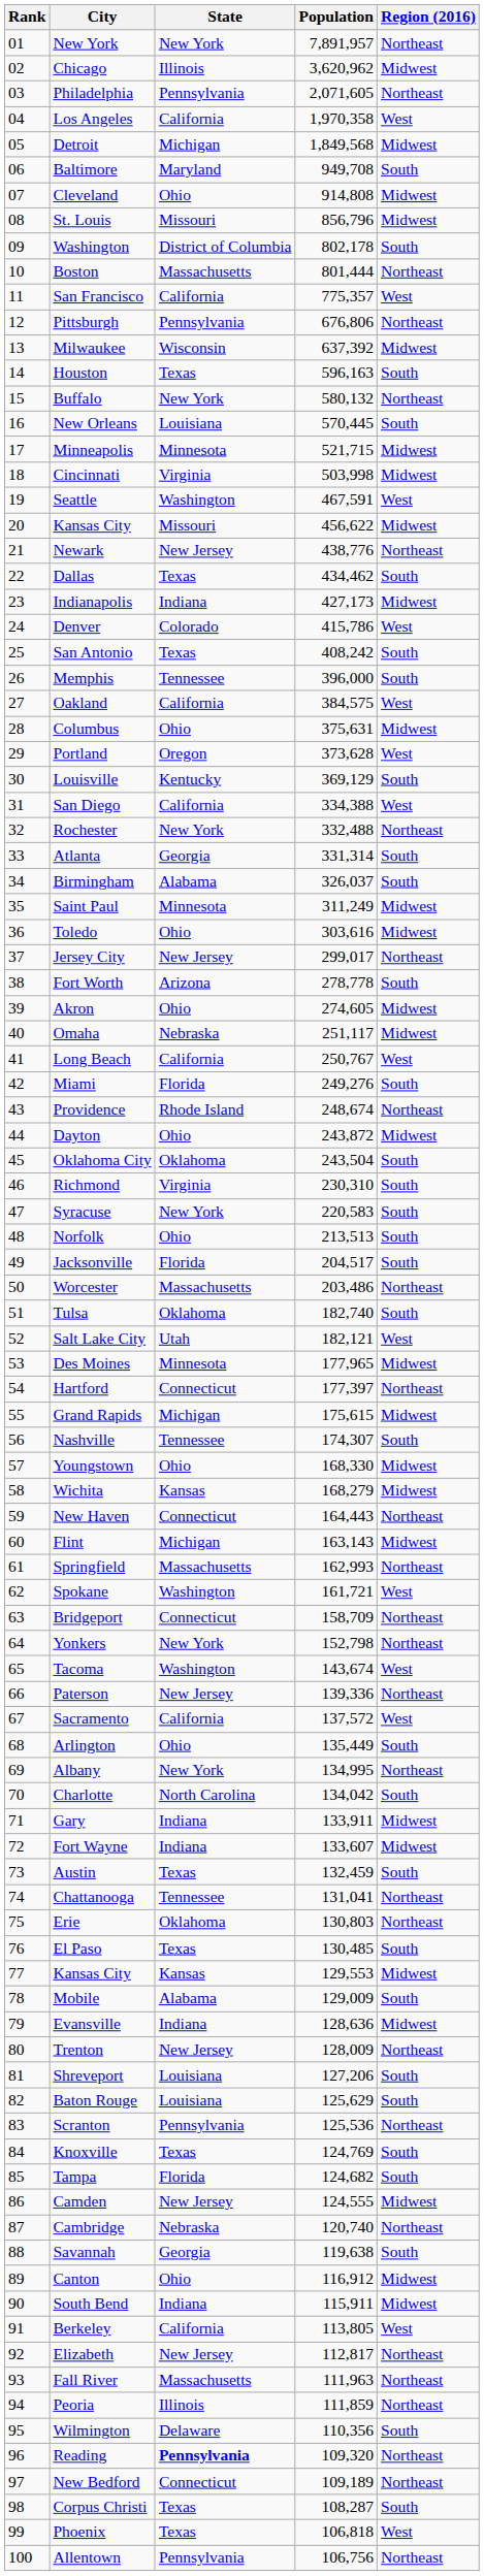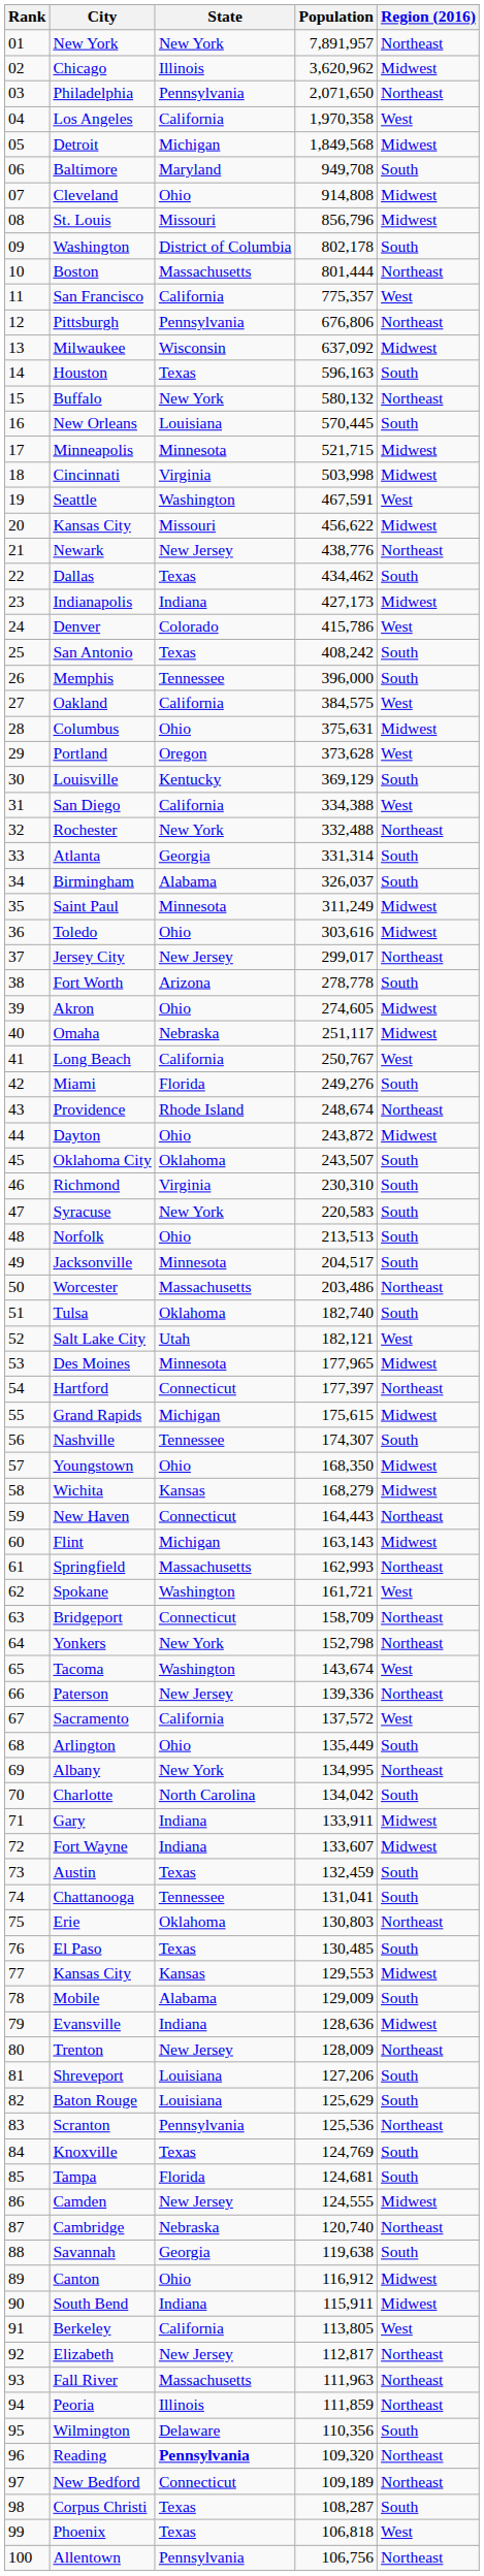 <table class="wikitable sortable">
 <tr>
 <th>Rank</th>
 <th>City</th>
 <th>State</th>
 <th>Population</th>
 <th><a href='#'>Region (2016)</a></th>
 </tr>
 <tr>
 <td>01</td>
 <td><a href='#'>New York</a></td>
 <td><a href='#'>New York</a></td>
 <td align=right>7,891,957</td>
 <td><a href='#'>Northeast</a></td>
 </tr>
 <tr>
 <td>02</td>
 <td><a href='#'>Chicago</a></td>
 <td><a href='#'>Illinois</a></td>
 <td align=right>3,620,962</td>
 <td><a href='#'>Midwest</a></td>
 </tr>
 <tr>
 <td>03</td>
 <td><a href='#'>Philadelphia</a></td>
 <td><a href='#'>Pennsylvania</a></td>
-<td align=right>2,071,605</td>
+<td align=right>2,071,650</td>
 <td><a href='#'>Northeast</a></td>
 </tr>
 <tr>
 <td>04</td>
 <td><a href='#'>Los Angeles</a></td>
 <td><a href='#'>California</a></td>
 <td align=right>1,970,358</td>
 <td><a href='#'>West</a></td>
 </tr>
 <tr>
 <td>05</td>
 <td><a href='#'>Detroit</a></td>
 <td><a href='#'>Michigan</a></td>
 <td align=right>1,849,568</td>
 <td><a href='#'>Midwest</a></td>
 </tr>
 <tr>
 <td>06</td>
 <td><a href='#'>Baltimore</a></td>
 <td><a href='#'>Maryland</a></td>
 <td align=right>949,708</td>
 <td><a href='#'>South</a></td>
 </tr>
 <tr>
 <td>07</td>
 <td><a href='#'>Cleveland</a></td>
 <td><a href='#'>Ohio</a></td>
 <td align=right>914,808</td>
 <td><a href='#'>Midwest</a></td>
 </tr>
 <tr>
 <td>08</td>
 <td><a href='#'>St. Louis</a></td>
 <td><a href='#'>Missouri</a></td>
 <td align=right>856,796</td>
 <td><a href='#'>Midwest</a></td>
 </tr>
 <tr>
 <td>09</td>
 <td><a href='#'>Washington</a></td>
 <td><a href='#'>District of Columbia</a></td>
 <td align=right>802,178</td>
 <td><a href='#'>South</a></td>
 </tr>
 <tr>
 <td>10</td>
 <td><a href='#'>Boston</a></td>
 <td><a href='#'>Massachusetts</a></td>
 <td align=right>801,444</td>
 <td><a href='#'>Northeast</a></td>
 </tr>
 <tr>
 <td>11</td>
 <td><a href='#'>San Francisco</a></td>
 <td><a href='#'>California</a></td>
 <td align=right>775,357</td>
 <td><a href='#'>West</a></td>
 </tr>
 <tr>
 <td>12</td>
 <td><a href='#'>Pittsburgh</a></td>
 <td><a href='#'>Pennsylvania</a></td>
 <td align=right>676,806</td>
 <td><a href='#'>Northeast</a></td>
 </tr>
 <tr>
 <td>13</td>
 <td><a href='#'>Milwaukee</a></td>
 <td><a href='#'>Wisconsin</a></td>
-<td align=right>637,392</td>
+<td align=right>637,092</td>
 <td><a href='#'>Midwest</a></td>
 </tr>
 <tr>
 <td>14</td>
 <td><a href='#'>Houston</a></td>
 <td><a href='#'>Texas</a></td>
 <td align=right>596,163</td>
 <td><a href='#'>South</a></td>
 </tr>
 <tr>
 <td>15</td>
 <td><a href='#'>Buffalo</a></td>
 <td><a href='#'>New York</a></td>
 <td align=right>580,132</td>
 <td><a href='#'>Northeast</a></td>
 </tr>
 <tr>
 <td>16</td>
 <td><a href='#'>New Orleans</a></td>
 <td><a href='#'>Louisiana</a></td>
 <td align=right>570,445</td>
 <td><a href='#'>South</a></td>
 </tr>
 <tr>
 <td>17</td>
 <td><a href='#'>Minneapolis</a></td>
 <td><a href='#'>Minnesota</a></td>
 <td align=right>521,715</td>
 <td><a href='#'>Midwest</a></td>
 </tr>
 <tr>
 <td>18</td>
 <td><a href='#'>Cincinnati</a></td>
 <td><a href='#'>Virginia</a></td>
 <td align=right>503,998</td>
 <td><a href='#'>Midwest</a></td>
 </tr>
 <tr>
 <td>19</td>
 <td><a href='#'>Seattle</a></td>
 <td><a href='#'>Washington</a></td>
 <td align=right>467,591</td>
 <td><a href='#'>West</a></td>
 </tr>
 <tr>
 <td>20</td>
 <td><a href='#'>Kansas City</a></td>
 <td><a href='#'>Missouri</a></td>
 <td align=right>456,622</td>
 <td><a href='#'>Midwest</a></td>
 </tr>
 <tr>
 <td>21</td>
 <td><a href='#'>Newark</a></td>
 <td><a href='#'>New Jersey</a></td>
 <td align=right>438,776</td>
 <td><a href='#'>Northeast</a></td>
 </tr>
 <tr>
 <td>22</td>
 <td><a href='#'>Dallas</a></td>
 <td><a href='#'>Texas</a></td>
 <td align=right>434,462</td>
 <td><a href='#'>South</a></td>
 </tr>
 <tr>
 <td>23</td>
 <td><a href='#'>Indianapolis</a></td>
 <td><a href='#'>Indiana</a></td>
 <td align=right>427,173</td>
 <td><a href='#'>Midwest</a></td>
 </tr>
 <tr>
 <td>24</td>
 <td><a href='#'>Denver</a></td>
 <td><a href='#'>Colorado</a></td>
 <td align=right>415,786</td>
 <td><a href='#'>West</a></td>
 </tr>
 <tr>
 <td>25</td>
 <td><a href='#'>San Antonio</a></td>
 <td><a href='#'>Texas</a></td>
 <td align=right>408,242</td>
 <td><a href='#'>South</a></td>
 </tr>
 <tr>
 <td>26</td>
 <td><a href='#'>Memphis</a></td>
 <td><a href='#'>Tennessee</a></td>
 <td align=right>396,000</td>
 <td><a href='#'>South</a></td>
 </tr>
 <tr>
 <td>27</td>
 <td><a href='#'>Oakland</a></td>
 <td><a href='#'>California</a></td>
 <td align=right>384,575</td>
 <td><a href='#'>West</a></td>
 </tr>
 <tr>
 <td>28</td>
 <td><a href='#'>Columbus</a></td>
 <td><a href='#'>Ohio</a></td>
 <td align=right>375,631</td>
 <td><a href='#'>Midwest</a></td>
 </tr>
 <tr>
 <td>29</td>
 <td><a href='#'>Portland</a></td>
 <td><a href='#'>Oregon</a></td>
 <td align=right>373,628</td>
 <td><a href='#'>West</a></td>
 </tr>
 <tr>
 <td>30</td>
 <td><a href='#'>Louisville</a></td>
 <td><a href='#'>Kentucky</a></td>
 <td align=right>369,129</td>
 <td><a href='#'>South</a></td>
 </tr>
 <tr>
 <td>31</td>
 <td><a href='#'>San Diego</a></td>
 <td><a href='#'>California</a></td>
 <td align=right>334,388</td>
 <td><a href='#'>West</a></td>
 </tr>
 <tr>
 <td>32</td>
 <td><a href='#'>Rochester</a></td>
 <td><a href='#'>New York</a></td>
 <td align=right>332,488</td>
 <td><a href='#'>Northeast</a></td>
 </tr>
 <tr>
 <td>33</td>
 <td><a href='#'>Atlanta</a></td>
 <td><a href='#'>Georgia</a></td>
 <td align=right>331,314</td>
 <td><a href='#'>South</a></td>
 </tr>
 <tr>
 <td>34</td>
 <td><a href='#'>Birmingham</a></td>
 <td><a href='#'>Alabama</a></td>
 <td align=right>326,037</td>
 <td><a href='#'>South</a></td>
 </tr>
 <tr>
 <td>35</td>
 <td><a href='#'>Saint Paul</a></td>
 <td><a href='#'>Minnesota</a></td>
 <td align=right>311,249</td>
 <td><a href='#'>Midwest</a></td>
 </tr>
 <tr>
 <td>36</td>
 <td><a href='#'>Toledo</a></td>
 <td><a href='#'>Ohio</a></td>
 <td align=right>303,616</td>
 <td><a href='#'>Midwest</a></td>
 </tr>
 <tr>
 <td>37</td>
 <td><a href='#'>Jersey City</a></td>
 <td><a href='#'>New Jersey</a></td>
 <td align=right>299,017</td>
 <td><a href='#'>Northeast</a></td>
 </tr>
 <tr>
 <td>38</td>
 <td><a href='#'>Fort Worth</a></td>
 <td><a href='#'>Arizona</a></td>
 <td align=right>278,778</td>
 <td><a href='#'>South</a></td>
 </tr>
 <tr>
 <td>39</td>
 <td><a href='#'>Akron</a></td>
 <td><a href='#'>Ohio</a></td>
 <td align=right>274,605</td>
 <td><a href='#'>Midwest</a></td>
 </tr>
 <tr>
 <td>40</td>
 <td><a href='#'>Omaha</a></td>
 <td><a href='#'>Nebraska</a></td>
 <td align=right>251,117</td>
 <td><a href='#'>Midwest</a></td>
 </tr>
 <tr>
 <td>41</td>
 <td><a href='#'>Long Beach</a></td>
 <td><a href='#'>California</a></td>
 <td align=right>250,767</td>
 <td><a href='#'>West</a></td>
 </tr>
 <tr>
 <td>42</td>
 <td><a href='#'>Miami</a></td>
 <td><a href='#'>Florida</a></td>
 <td align=right>249,276</td>
 <td><a href='#'>South</a></td>
 </tr>
 <tr>
 <td>43</td>
 <td><a href='#'>Providence</a></td>
 <td><a href='#'>Rhode Island</a></td>
 <td align=right>248,674</td>
 <td><a href='#'>Northeast</a></td>
 </tr>
 <tr>
 <td>44</td>
 <td><a href='#'>Dayton</a></td>
 <td><a href='#'>Ohio</a></td>
 <td align=right>243,872</td>
 <td><a href='#'>Midwest</a></td>
 </tr>
 <tr>
 <td>45</td>
 <td><a href='#'>Oklahoma City</a></td>
 <td><a href='#'>Oklahoma</a></td>
-<td align=right>243,504</td>
+<td align=right>243,507</td>
 <td><a href='#'>South</a></td>
 </tr>
 <tr>
 <td>46</td>
 <td><a href='#'>Richmond</a></td>
 <td><a href='#'>Virginia</a></td>
 <td align=right>230,310</td>
 <td><a href='#'>South</a></td>
 </tr>
 <tr>
 <td>47</td>
 <td><a href='#'>Syracuse</a></td>
 <td><a href='#'>New York</a></td>
 <td align=right>220,583</td>
 <td><a href='#'>South</a></td>
 </tr>
 <tr>
 <td>48</td>
 <td><a href='#'>Norfolk</a></td>
 <td><a href='#'>Ohio</a></td>
 <td align=right>213,513</td>
 <td><a href='#'>South</a></td>
 </tr>
 <tr>
 <td>49</td>
 <td><a href='#'>Jacksonville</a></td>
-<td><a href='#'>Florida</a></td>
+<td><a href='#'>Minnesota</a></td>
 <td align=right>204,517</td>
 <td><a href='#'>South</a></td>
 </tr>
 <tr>
 <td>50</td>
 <td><a href='#'>Worcester</a></td>
 <td><a href='#'>Massachusetts</a></td>
 <td align=right>203,486</td>
 <td><a href='#'>Northeast</a></td>
 </tr>
 <tr>
 <td>51</td>
 <td><a href='#'>Tulsa</a></td>
 <td><a href='#'>Oklahoma</a></td>
 <td align=right>182,740</td>
 <td><a href='#'>South</a></td>
 </tr>
 <tr>
 <td>52</td>
 <td><a href='#'>Salt Lake City</a></td>
 <td><a href='#'>Utah</a></td>
 <td align=right>182,121</td>
 <td><a href='#'>West</a></td>
 </tr>
 <tr>
 <td>53</td>
 <td><a href='#'>Des Moines</a></td>
 <td><a href='#'>Minnesota</a></td>
 <td align=right>177,965</td>
 <td><a href='#'>Midwest</a></td>
 </tr>
 <tr>
 <td>54</td>
 <td><a href='#'>Hartford</a></td>
 <td><a href='#'>Connecticut</a></td>
 <td align=right>177,397</td>
 <td><a href='#'>Northeast</a></td>
 </tr>
 <tr>
 <td>55</td>
 <td><a href='#'>Grand Rapids</a></td>
 <td><a href='#'>Michigan</a></td>
 <td align=right>175,615</td>
 <td><a href='#'>Midwest</a></td>
 </tr>
 <tr>
 <td>56</td>
 <td><a href='#'>Nashville</a></td>
 <td><a href='#'>Tennessee</a></td>
 <td align=right>174,307</td>
 <td><a href='#'>South</a></td>
 </tr>
 <tr>
 <td>57</td>
 <td><a href='#'>Youngstown</a></td>
 <td><a href='#'>Ohio</a></td>
-<td align=right>168,330</td>
+<td align=right>168,350</td>
 <td><a href='#'>Midwest</a></td>
 </tr>
 <tr>
 <td>58</td>
 <td><a href='#'>Wichita</a></td>
 <td><a href='#'>Kansas</a></td>
 <td align=right>168,279</td>
 <td><a href='#'>Midwest</a></td>
 </tr>
 <tr>
 <td>59</td>
 <td><a href='#'>New Haven</a></td>
 <td><a href='#'>Connecticut</a></td>
 <td align=right>164,443</td>
 <td><a href='#'>Northeast</a></td>
 </tr>
 <tr>
 <td>60</td>
 <td><a href='#'>Flint</a></td>
 <td><a href='#'>Michigan</a></td>
 <td align=right>163,143</td>
 <td><a href='#'>Midwest</a></td>
 </tr>
 <tr>
 <td>61</td>
 <td><a href='#'>Springfield</a></td>
 <td><a href='#'>Massachusetts</a></td>
 <td align=right>162,993</td>
 <td><a href='#'>Northeast</a></td>
 </tr>
 <tr>
 <td>62</td>
 <td><a href='#'>Spokane</a></td>
 <td><a href='#'>Washington</a></td>
 <td align=right>161,721</td>
 <td><a href='#'>West</a></td>
 </tr>
 <tr>
 <td>63</td>
 <td><a href='#'>Bridgeport</a></td>
 <td><a href='#'>Connecticut</a></td>
 <td align=right>158,709</td>
 <td><a href='#'>Northeast</a></td>
 </tr>
 <tr>
 <td>64</td>
 <td><a href='#'>Yonkers</a></td>
 <td><a href='#'>New York</a></td>
 <td align=right>152,798</td>
 <td><a href='#'>Northeast</a></td>
 </tr>
 <tr>
 <td>65</td>
 <td><a href='#'>Tacoma</a></td>
 <td><a href='#'>Washington</a></td>
 <td align=right>143,674</td>
 <td><a href='#'>West</a></td>
 </tr>
 <tr>
 <td>66</td>
 <td><a href='#'>Paterson</a></td>
 <td><a href='#'>New Jersey</a></td>
 <td align=right>139,336</td>
 <td><a href='#'>Northeast</a></td>
 </tr>
 <tr>
 <td>67</td>
 <td><a href='#'>Sacramento</a></td>
 <td><a href='#'>California</a></td>
 <td align=right>137,572</td>
 <td><a href='#'>West</a></td>
 </tr>
 <tr>
 <td>68</td>
 <td><a href='#'>Arlington</a></td>
 <td><a href='#'>Ohio</a></td>
 <td align=right>135,449</td>
 <td><a href='#'>South</a></td>
 </tr>
 <tr>
 <td>69</td>
 <td><a href='#'>Albany</a></td>
 <td><a href='#'>New York</a></td>
 <td align=right>134,995</td>
 <td><a href='#'>Northeast</a></td>
 </tr>
 <tr>
 <td>70</td>
 <td><a href='#'>Charlotte</a></td>
 <td><a href='#'>North Carolina</a></td>
 <td align=right>134,042</td>
 <td><a href='#'>South</a></td>
 </tr>
 <tr>
 <td>71</td>
 <td><a href='#'>Gary</a></td>
 <td><a href='#'>Indiana</a></td>
 <td align=right>133,911</td>
 <td><a href='#'>Midwest</a></td>
 </tr>
 <tr>
 <td>72</td>
 <td><a href='#'>Fort Wayne</a></td>
 <td><a href='#'>Indiana</a></td>
 <td align=right>133,607</td>
 <td><a href='#'>Midwest</a></td>
 </tr>
 <tr>
 <td>73</td>
 <td><a href='#'>Austin</a></td>
 <td><a href='#'>Texas</a></td>
 <td align=right>132,459</td>
 <td><a href='#'>South</a></td>
 </tr>
 <tr>
 <td>74</td>
 <td><a href='#'>Chattanooga</a></td>
 <td><a href='#'>Tennessee</a></td>
 <td align=right>131,041</td>
-<td><a href='#'>Northeast</a></td>
+<td><a href='#'>South</a></td>
 </tr>
 <tr>
 <td>75</td>
 <td><a href='#'>Erie</a></td>
 <td><a href='#'>Oklahoma</a></td>
 <td align=right>130,803</td>
 <td><a href='#'>Northeast</a></td>
 </tr>
 <tr>
 <td>76</td>
 <td><a href='#'>El Paso</a></td>
 <td><a href='#'>Texas</a></td>
 <td align=right>130,485</td>
 <td><a href='#'>South</a></td>
 </tr>
 <tr>
 <td>77</td>
 <td><a href='#'>Kansas City</a></td>
 <td><a href='#'>Kansas</a></td>
 <td align=right>129,553</td>
 <td><a href='#'>Midwest</a></td>
 </tr>
 <tr>
 <td>78</td>
 <td><a href='#'>Mobile</a></td>
 <td><a href='#'>Alabama</a></td>
 <td align=right>129,009</td>
 <td><a href='#'>South</a></td>
 </tr>
 <tr>
 <td>79</td>
 <td><a href='#'>Evansville</a></td>
 <td><a href='#'>Indiana</a></td>
 <td align=right>128,636</td>
 <td><a href='#'>Midwest</a></td>
 </tr>
 <tr>
 <td>80</td>
 <td><a href='#'>Trenton</a></td>
 <td><a href='#'>New Jersey</a></td>
 <td align=right>128,009</td>
 <td><a href='#'>Northeast</a></td>
 </tr>
 <tr>
 <td>81</td>
 <td><a href='#'>Shreveport</a></td>
 <td><a href='#'>Louisiana</a></td>
 <td align=right>127,206</td>
 <td><a href='#'>South</a></td>
 </tr>
 <tr>
 <td>82</td>
 <td><a href='#'>Baton Rouge</a></td>
 <td><a href='#'>Louisiana</a></td>
 <td align=right>125,629</td>
 <td><a href='#'>South</a></td>
 </tr>
 <tr>
 <td>83</td>
 <td><a href='#'>Scranton</a></td>
 <td><a href='#'>Pennsylvania</a></td>
 <td align=right>125,536</td>
 <td><a href='#'>Northeast</a></td>
 </tr>
 <tr>
 <td>84</td>
 <td><a href='#'>Knoxville</a></td>
 <td><a href='#'>Texas</a></td>
 <td align=right>124,769</td>
 <td><a href='#'>South</a></td>
 </tr>
 <tr>
 <td>85</td>
 <td><a href='#'>Tampa</a></td>
 <td><a href='#'>Florida</a></td>
-<td align=right>124,682</td>
+<td align=right>124,681</td>
 <td><a href='#'>South</a></td>
 </tr>
 <tr>
 <td>86</td>
 <td><a href='#'>Camden</a></td>
 <td><a href='#'>New Jersey</a></td>
 <td align=right>124,555</td>
 <td><a href='#'>Midwest</a></td>
 </tr>
 <tr>
 <td>87</td>
 <td><a href='#'>Cambridge</a></td>
 <td><a href='#'>Nebraska</a></td>
 <td align=right>120,740</td>
 <td><a href='#'>Northeast</a></td>
 </tr>
 <tr>
 <td>88</td>
 <td><a href='#'>Savannah</a></td>
 <td><a href='#'>Georgia</a></td>
 <td align=right>119,638</td>
 <td><a href='#'>South</a></td>
 </tr>
 <tr>
 <td>89</td>
 <td><a href='#'>Canton</a></td>
 <td><a href='#'>Ohio</a></td>
 <td align=right>116,912</td>
 <td><a href='#'>Midwest</a></td>
 </tr>
 <tr>
 <td>90</td>
 <td><a href='#'>South Bend</a></td>
 <td><a href='#'>Indiana</a></td>
 <td align=right>115,911</td>
 <td><a href='#'>Midwest</a></td>
 </tr>
 <tr>
 <td>91</td>
 <td><a href='#'>Berkeley</a></td>
 <td><a href='#'>California</a></td>
 <td align=right>113,805</td>
 <td><a href='#'>West</a></td>
 </tr>
 <tr>
 <td>92</td>
 <td><a href='#'>Elizabeth</a></td>
 <td><a href='#'>New Jersey</a></td>
 <td align=right>112,817</td>
 <td><a href='#'>Northeast</a></td>
 </tr>
 <tr>
 <td>93</td>
 <td><a href='#'>Fall River</a></td>
 <td><a href='#'>Massachusetts</a></td>
 <td align=right>111,963</td>
 <td><a href='#'>Northeast</a></td>
 </tr>
 <tr>
 <td>94</td>
 <td><a href='#'>Peoria</a></td>
 <td><a href='#'>Illinois</a></td>
 <td align=right>111,859</td>
 <td><a href='#'>Northeast</a></td>
 </tr>
 <tr>
 <td>95</td>
 <td><a href='#'>Wilmington</a></td>
 <td><a href='#'>Delaware</a></td>
 <td align=right>110,356</td>
 <td><a href='#'>South</a></td>
 </tr>
 <tr>
 <td>96</td>
 <td><a href='#'>Reading</a></td>
 <td><strong><a href='#'>Pennsylvania</a></strong></td>
 <td align=right>109,320</td>
 <td><a href='#'>Northeast</a></td>
 </tr>
 <tr>
 <td>97</td>
 <td><a href='#'>New Bedford</a></td>
 <td><a href='#'>Connecticut</a></td>
 <td align=right>109,189</td>
 <td><a href='#'>Northeast</a></td>
 </tr>
 <tr>
 <td>98</td>
 <td><a href='#'>Corpus Christi</a></td>
 <td><a href='#'>Texas</a></td>
 <td align=right>108,287</td>
 <td><a href='#'>South</a></td>
 </tr>
 <tr>
 <td>99</td>
 <td><a href='#'>Phoenix</a></td>
 <td><a href='#'>Texas</a></td>
 <td align=right>106,818</td>
 <td><a href='#'>West</a></td>
 </tr>
 <tr>
 <td>100</td>
 <td><a href='#'>Allentown</a></td>
 <td><a href='#'>Pennsylvania</a></td>
 <td align=right>106,756</td>
 <td><a href='#'>Northeast</a></td>
 </tr>
 </table>
